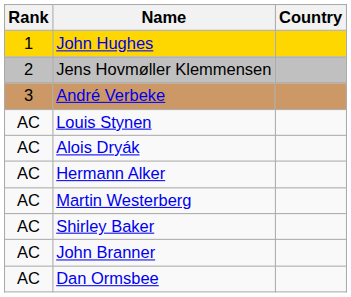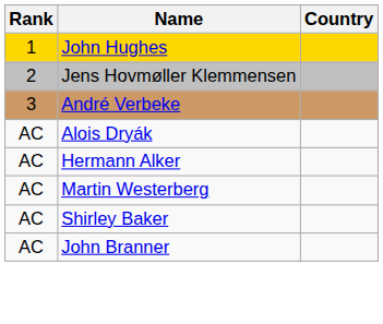 <table class="wikitable sortable" style="text-align:center">
 <tr>
 <th>Rank</th>
 <th>Name</th>
 <th>Country</th>
 </tr>
 <tr bgcolor=gold>
 <td>1</td>
 <td align="left"><a href='#'>John Hughes</a></td>
 <td align="left"></td>
 </tr>
 <tr bgcolor=silver>
 <td>2</td>
 <td align="left">Jens Hovmøller Klemmensen</td>
 <td align="left"></td>
 </tr>
 <tr bgcolor=#CC9966>
 <td>3</td>
 <td align="left"><a href='#'>André Verbeke</a></td>
-<td align="left"></td>
-</tr>
-<tr>
-<td>AC</td>
-<td align="left"><a href='#'>Louis Stynen</a></td>
 <td align="left"></td>
 </tr>
 <tr>
 <td>AC</td>
 <td align="left"><a href='#'>Alois Dryák</a></td>
 <td align="left"></td>
 </tr>
 <tr>
 <td>AC</td>
 <td align="left"><a href='#'>Hermann Alker</a></td>
 <td align="left"></td>
 </tr>
 <tr>
 <td>AC</td>
 <td align="left"><a href='#'>Martin Westerberg</a></td>
 <td align="left"></td>
 </tr>
 <tr>
 <td>AC</td>
 <td align="left"><a href='#'>Shirley Baker</a></td>
 <td align="left"></td>
 </tr>
 <tr>
 <td>AC</td>
 <td align="left"><a href='#'>John Branner</a></td>
 <td align="left"></td>
 </tr>
-<tr>
-<td>AC</td>
-<td align="left"><a href='#'>Dan Ormsbee</a></td>
-<td align="left"></td>
-</tr>
 </table>
